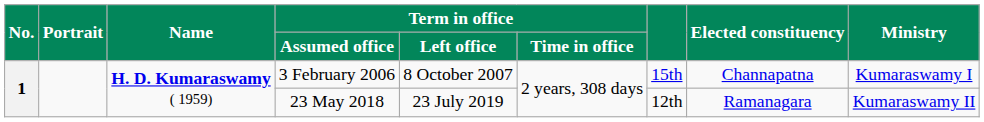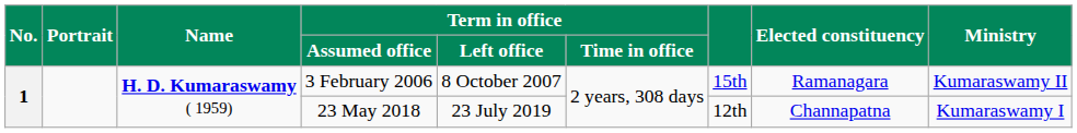 <table class="wikitable sortable" style="text-align:center;">
 <tr>
 <th rowspan=2 style="background-color:#02865A;color:white">No.</th>
 <th rowspan=2 style="background-color:#02865A;color:white">Portrait</th>
 <th rowspan=2 style="background-color:#02865A;color:white">Name<br></th>
 <th colspan=3 style="background-color:#02865A;color:white">Term in office</th>
 <th rowspan=2 style="background-color:#02865A;color:white"><a href='#'></a><br></th>
 <th rowspan=2 style="background-color:#02865A;color:white">Elected constituency</th>
 <th rowspan=2 style="background-color:#02865A;color:white">Ministry</th>
 </tr>
 <tr>
 <th style="background-color:#02865A;color:white">Assumed office</th>
 <th style="background-color:#02865A;color:white">Left office</th>
 <th style="background-color:#02865A;color:white">Time in office</th>
 </tr>
 <tr>
 <th rowspan=2>1</th>
 <td rowspan=2></td>
 <td rowspan=2><strong><a href='#'>H. D. Kumaraswamy</a></strong><br><small>( 1959)</small></td>
 <td>3 February 2006</td>
 <td>8 October 2007</td>
 <td rowspan=2>2 years, 308 days</td>
 <td><a href='#'>15th</a><br></td>
-<td><a href='#'>Channapatna</a></td>
-<td><a href='#'>Kumaraswamy I</a></td>
+<td><a href='#'>Ramanagara</a></td>
+<td><a href='#'>Kumaraswamy II</a></td>
 </tr>
 <tr>
 <td>23 May 2018</td>
 <td>23 July 2019</td>
 <td>12th<br></td>
-<td><a href='#'>Ramanagara</a></td>
-<td><a href='#'>Kumaraswamy II</a></td>
+<td><a href='#'>Channapatna</a></td>
+<td><a href='#'>Kumaraswamy I</a></td>
 </tr>
 </table>
